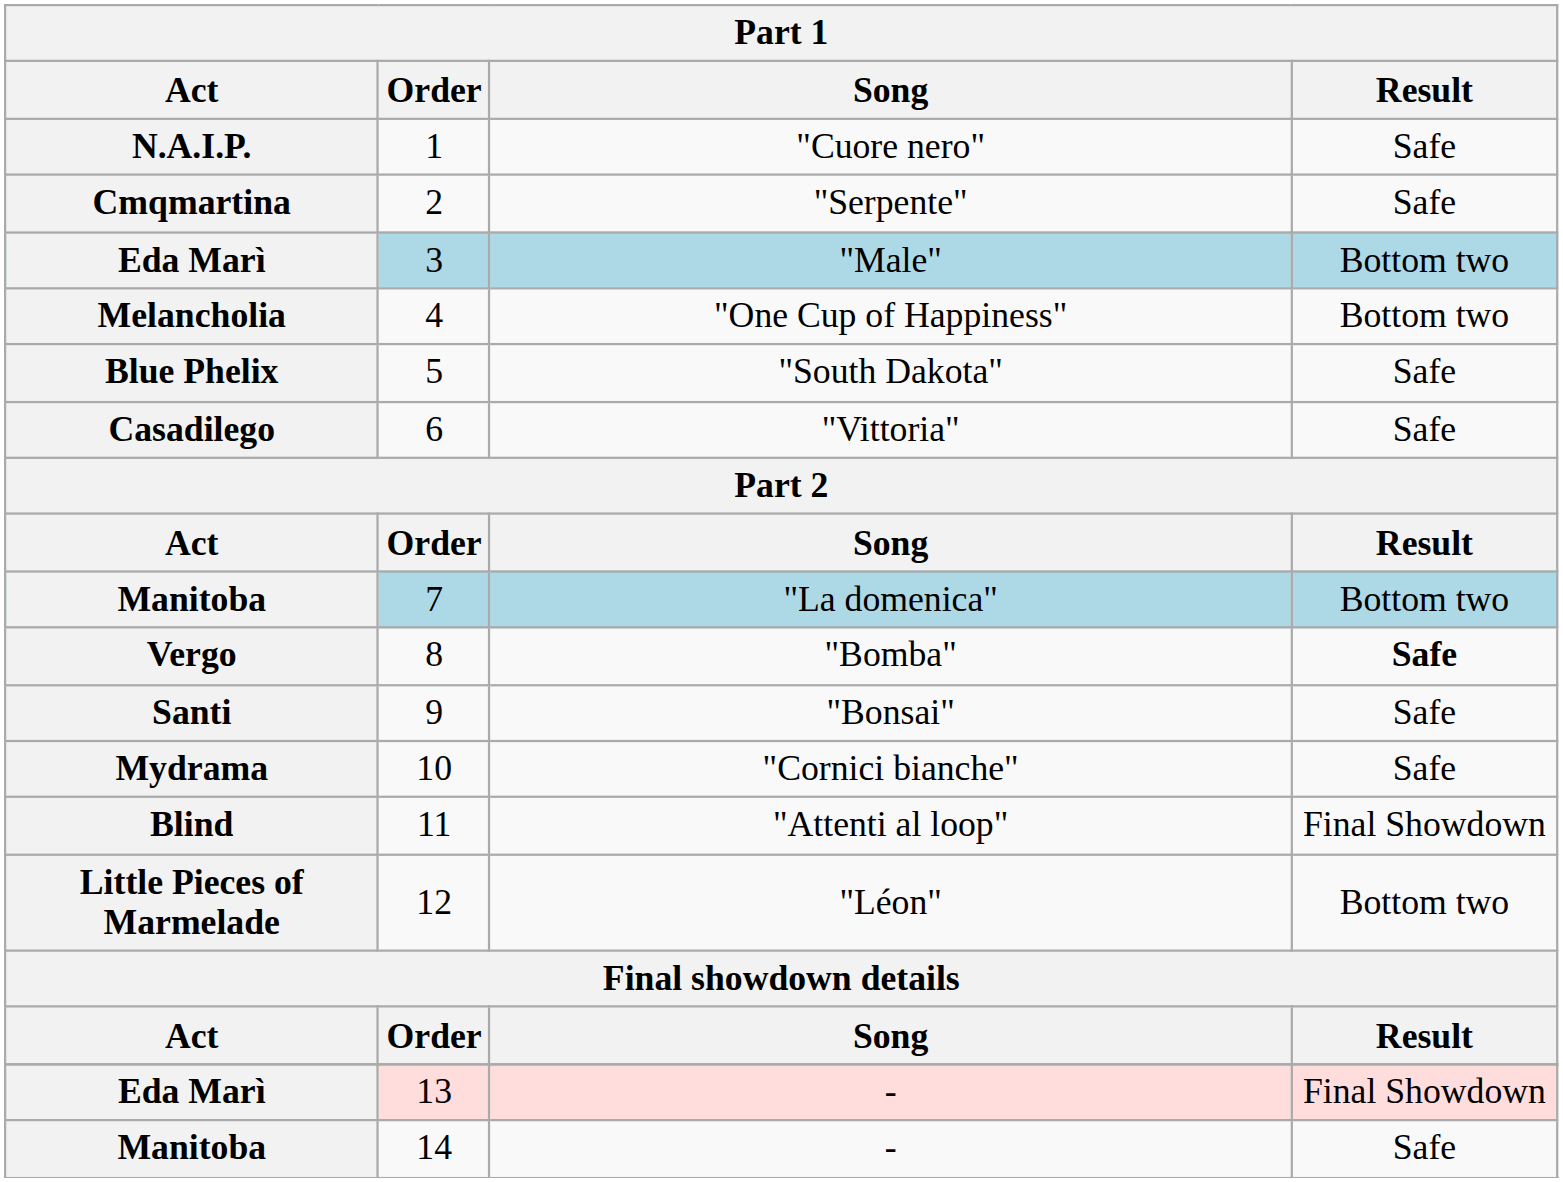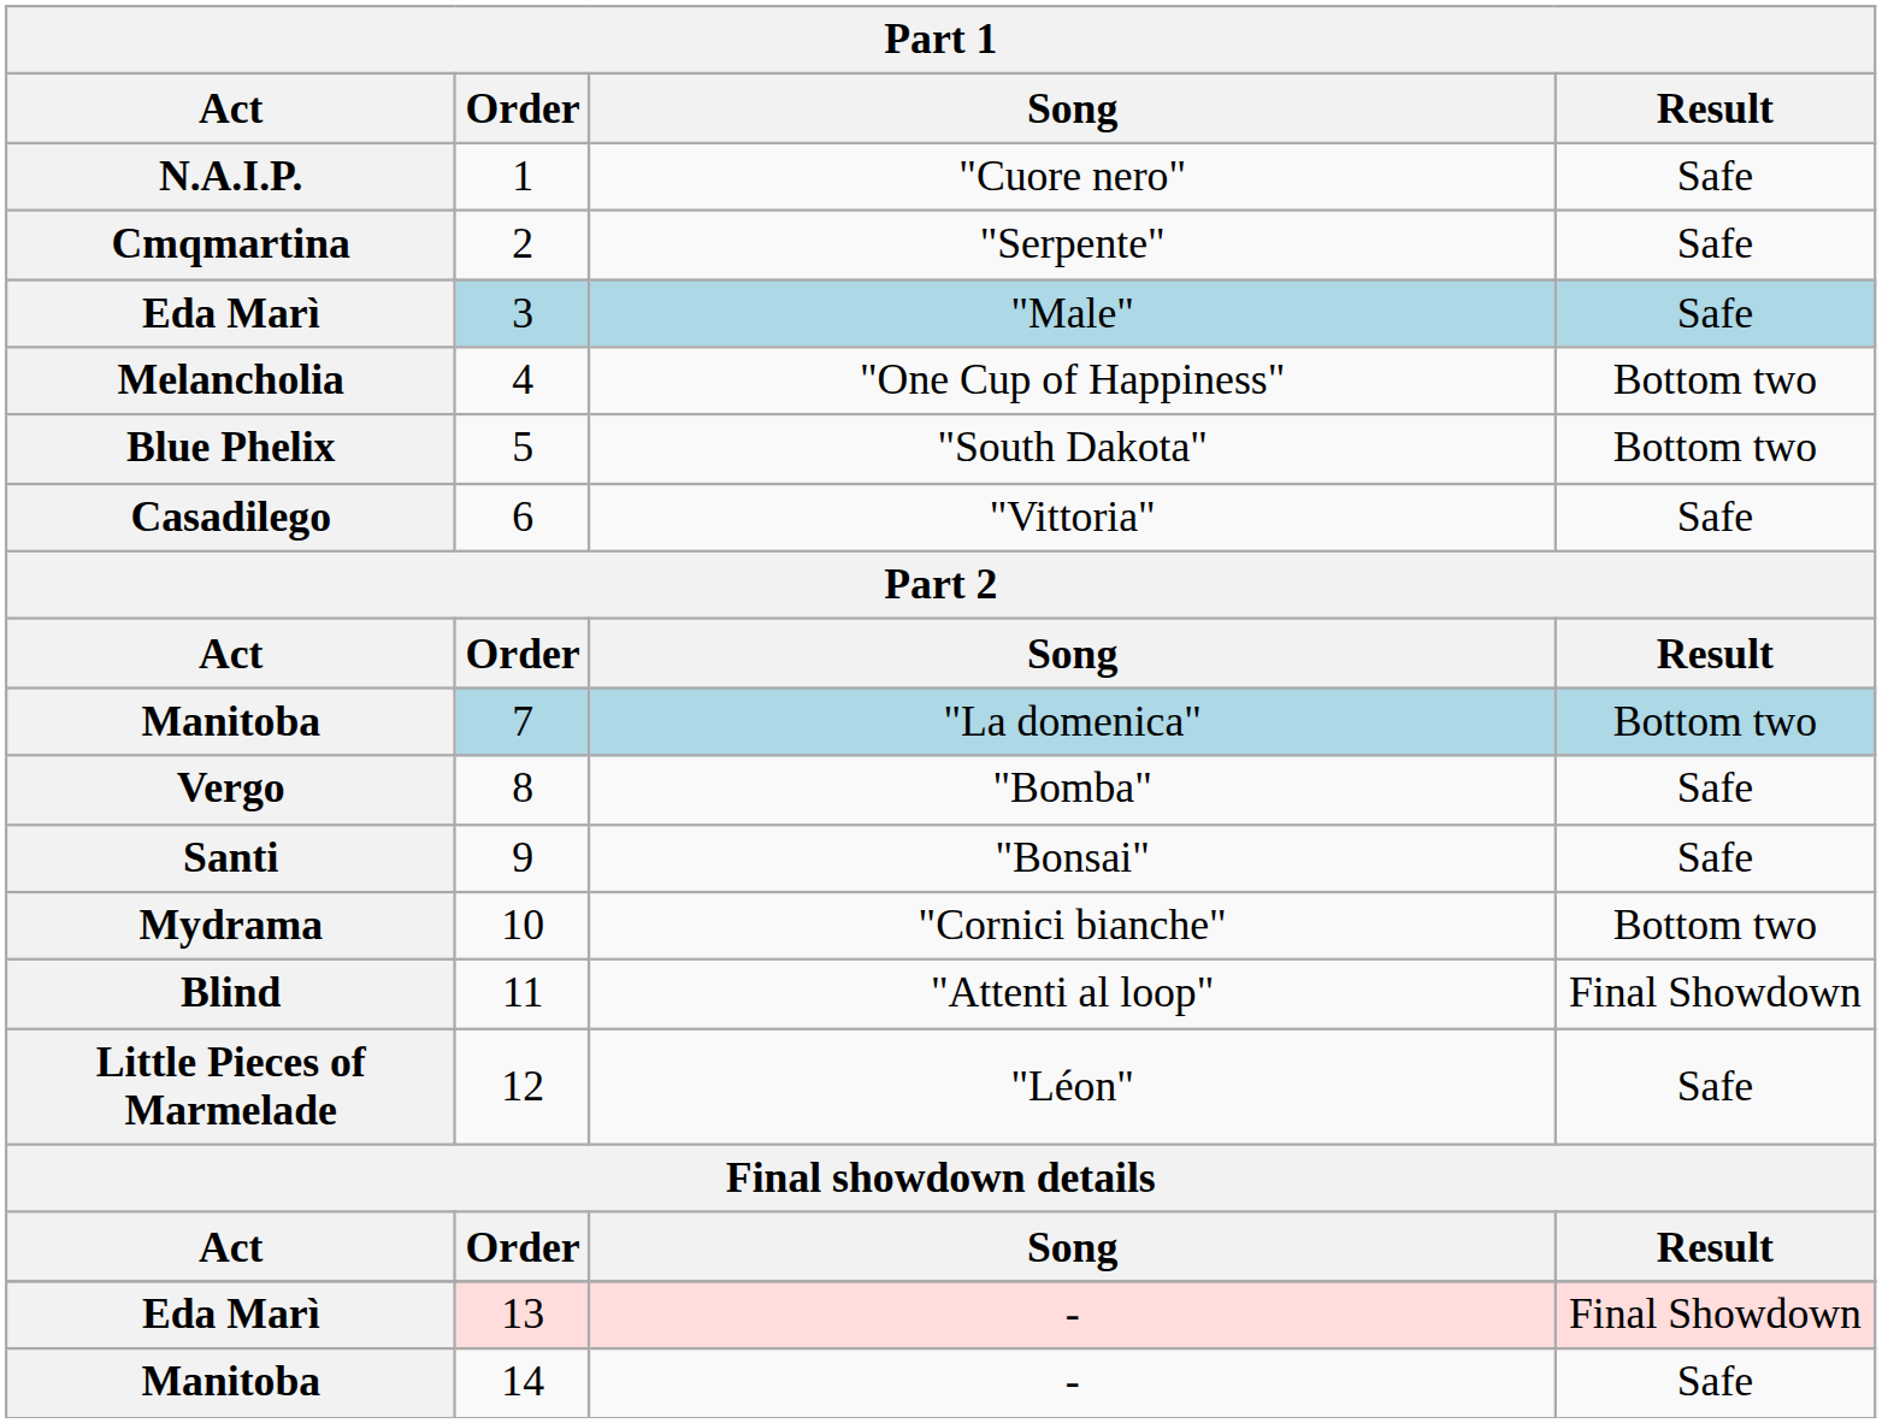 <table class="wikitable plainrowheaders" style="text-align:center;">
 <tr>
 <th colspan="4">Part 1</th>
 </tr>
 <tr>
 <th scope="col" style="width:10em;">Act</th>
 <th scope="col">Order</th>
 <th scope="col" style="width:22em;">Song</th>
 <th scope="col" style="width:7em;">Result</th>
 </tr>
 <tr>
 <th scope="row">N.A.I.P.</th>
 <td>1</td>
 <td>"Cuore nero"</td>
 <td>Safe</td>
 </tr>
 <tr>
 <th scope="row">Cmqmartina</th>
 <td>2</td>
 <td>"Serpente"</td>
 <td>Safe</td>
 </tr>
 <tr bgcolor=lightblue>
 <th scope="row">Eda Marì</th>
 <td>3</td>
 <td>"Male"</td>
-<td>Bottom two</td>
+<td>Safe</td>
 </tr>
 <tr>
 <th scope="row">Melancholia</th>
 <td>4</td>
 <td>"One Cup of Happiness"</td>
 <td>Bottom two</td>
 </tr>
 <tr>
 <th scope="row">Blue Phelix</th>
 <td>5</td>
 <td>"South Dakota"</td>
-<td>Safe</td>
+<td>Bottom two</td>
 </tr>
 <tr>
 <th scope="row">Casadilego</th>
 <td>6</td>
 <td>"Vittoria"</td>
 <td>Safe</td>
 </tr>
 <tr>
 <th colspan="4">Part 2</th>
 </tr>
 <tr>
 <th scope="col" style="width:10em;">Act</th>
 <th scope="col">Order</th>
 <th scope="col" style="width:20em;">Song</th>
 <th scope="col" style="width:7em;">Result</th>
 </tr>
 <tr bgcolor=lightblue>
 <th scope="row">Manitoba</th>
 <td>7</td>
 <td>"La domenica"</td>
 <td>Bottom two</td>
 </tr>
 <tr>
 <th scope="row">Vergo</th>
 <td>8</td>
 <td>"Bomba"</td>
-<td><strong>Safe</strong></td>
+<td>Safe</td>
 </tr>
 <tr>
 <th scope="row">Santi</th>
 <td>9</td>
 <td>"Bonsai"</td>
 <td>Safe</td>
 </tr>
 <tr>
 <th scope="row">Mydrama</th>
 <td>10</td>
 <td>"Cornici bianche"</td>
-<td>Safe</td>
+<td>Bottom two</td>
 </tr>
 <tr>
 <th scope="row">Blind</th>
 <td>11</td>
 <td>"Attenti al loop"</td>
 <td>Final Showdown</td>
 </tr>
 <tr>
 <th scope="row">Little Pieces of Marmelade</th>
 <td>12</td>
 <td>"Léon"</td>
-<td>Bottom two</td>
+<td>Safe</td>
 </tr>
 <tr>
 <th colspan="4">Final showdown details</th>
 </tr>
 <tr>
 <th scope="col" style="width:10em;">Act</th>
 <th scope="col">Order</th>
 <th scope="col" style="width:20em;">Song</th>
 <th scope="col" style="width:7em;">Result</th>
 </tr>
 <tr>
 </tr>
 <tr style="background:#ffdddd">
 <th scope="row">Eda Marì</th>
 <td>13</td>
 <td>-</td>
 <td>Final Showdown</td>
 </tr>
 <tr>
 <th scope="row">Manitoba</th>
 <td>14</td>
 <td>-</td>
 <td>Safe</td>
 </tr>
 <tr>
 </tr>
 </table>
